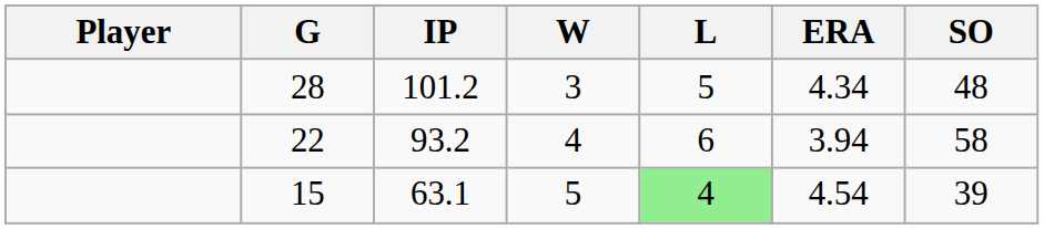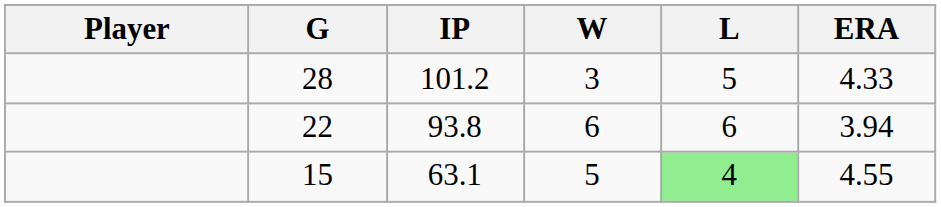 <table class="wikitable sortable">
 <tr>
 <th bgcolor="#DDDDFF" width="16%">Player</th>
 <th bgcolor="#DDDDFF" width="9%">G</th>
 <th bgcolor="#DDDDFF" width="9%">IP</th>
 <th bgcolor="#DDDDFF" width="9%">W</th>
 <th bgcolor="#DDDDFF" width="9%">L</th>
 <th bgcolor="#DDDDFF" width="9%">ERA</th>
-<th bgcolor="#DDDDFF" width="9%">SO</th>
 </tr>
 <tr align="center">
 <td></td>
 <td>28</td>
 <td>101.2</td>
 <td>3</td>
 <td>5</td>
-<td>4.34</td>
-<td>48</td>
+<td>4.33</td>
 </tr>
 <tr align="center">
 <td></td>
 <td>22</td>
-<td>93.2</td>
-<td>4</td>
+<td>93.8</td>
+<td>6</td>
 <td>6</td>
 <td>3.94</td>
-<td>58</td>
 </tr>
 <tr align="center">
 <td></td>
 <td>15</td>
 <td>63.1</td>
 <td>5</td>
 <td style="background: lightgreen;">4</td>
-<td>4.54</td>
-<td>39</td>
+<td>4.55</td>
 </tr>
 </table>
